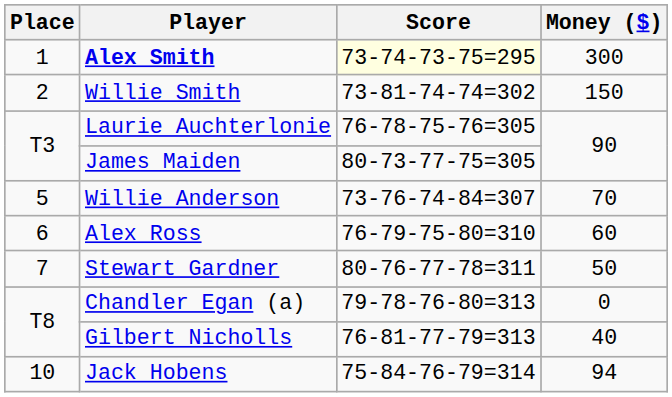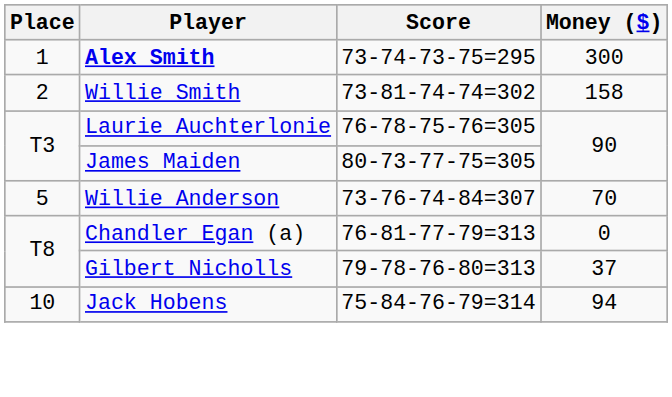 <table class=wikitable>
 <tr>
 <th>Place</th>
 <th>Player</th>
 <th>Score</th>
 <th>Money (<a href='#'>$</a>)</th>
 </tr>
 <tr>
 <td align=center>1</td>
 <td> <strong><a href='#'>Alex Smith</a></strong></td>
-<td style="background: lightyellow;">73-74-73-75=295</td>
+<td>73-74-73-75=295</td>
 <td align=center>300</td>
 </tr>
 <tr>
 <td align=center>2</td>
 <td> <a href='#'>Willie Smith</a></td>
 <td>73-81-74-74=302</td>
-<td align=center>150</td>
+<td align=center>158</td>
 </tr>
 <tr>
 <td rowspan=2 align=center>T3</td>
 <td> <a href='#'>Laurie Auchterlonie</a></td>
 <td>76-78-75-76=305</td>
 <td rowspan=2 align=center>90</td>
 </tr>
 <tr>
 <td> <a href='#'>James Maiden</a></td>
 <td>80-73-77-75=305</td>
 </tr>
 <tr>
 <td align=center>5</td>
 <td> <a href='#'>Willie Anderson</a></td>
 <td>73-76-74-84=307</td>
 <td align=center>70</td>
 </tr>
 <tr>
-<td align=center>6</td>
-<td> <a href='#'>Alex Ross</a></td>
-<td>76-79-75-80=310</td>
-<td align=center>60</td>
-</tr>
-<tr>
-<td align=center>7</td>
-<td> <a href='#'>Stewart Gardner</a></td>
-<td>80-76-77-78=311</td>
-<td align=center>50</td>
-</tr>
-<tr>
 <td rowspan=2 align=center>T8</td>
 <td> <a href='#'>Chandler Egan</a> (a)</td>
-<td>79-78-76-80=313</td>
+<td>76-81-77-79=313</td>
 <td align=center>0</td>
 </tr>
 <tr>
 <td> <a href='#'>Gilbert Nicholls</a></td>
-<td>76-81-77-79=313</td>
-<td align=center>40</td>
+<td>79-78-76-80=313</td>
+<td align=center>37</td>
 </tr>
 <tr>
 <td align=center>10</td>
 <td> <a href='#'>Jack Hobens</a></td>
 <td>75-84-76-79=314</td>
 <td align=center>94</td>
 </tr>
 </table>
